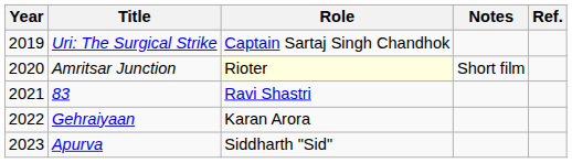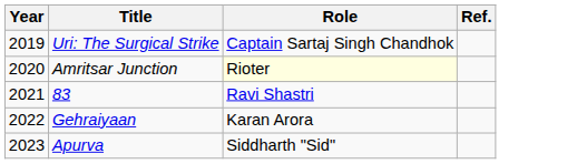 <table class="wikitable sortable">
 <tr>
 <th>Year</th>
 <th>Title</th>
 <th>Role</th>
-<th>Notes</th>
 <th class="unsortable">Ref.</th>
 </tr>
 <tr>
 <td>2019</td>
 <td><em><a href='#'>Uri: The Surgical Strike</a></em></td>
 <td><a href='#'>Captain</a> Sartaj Singh Chandhok</td>
 <td></td>
-<td></td>
 </tr>
 <tr>
 <td>2020</td>
 <td><em>Amritsar Junction</em></td>
 <td style="background: lightyellow;">Rioter</td>
-<td>Short film</td>
 <td></td>
 </tr>
 <tr>
 <td>2021</td>
 <td><em><a href='#'>83</a></em></td>
 <td><a href='#'>Ravi Shastri</a></td>
 <td></td>
-<td></td>
 </tr>
 <tr>
 <td>2022</td>
 <td><em><a href='#'>Gehraiyaan</a></em></td>
 <td>Karan Arora</td>
-<td></td>
 <td></td>
 </tr>
 <tr>
 <td>2023</td>
 <td><em><a href='#'>Apurva</a></em></td>
 <td>Siddharth "Sid"</td>
 <td></td>
-<td></td>
 </tr>
 </table>
